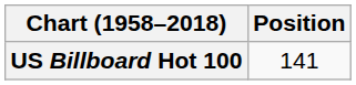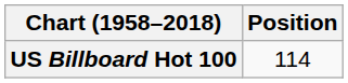 <table class="wikitable plainrowheaders" style="text-align:center">
 <tr>
 <th>Chart (1958–2018)</th>
 <th>Position</th>
 </tr>
 <tr>
 <th scope="row">US <em>Billboard</em> Hot 100</th>
-<td>141</td>
+<td>114</td>
 </tr>
 </table>
